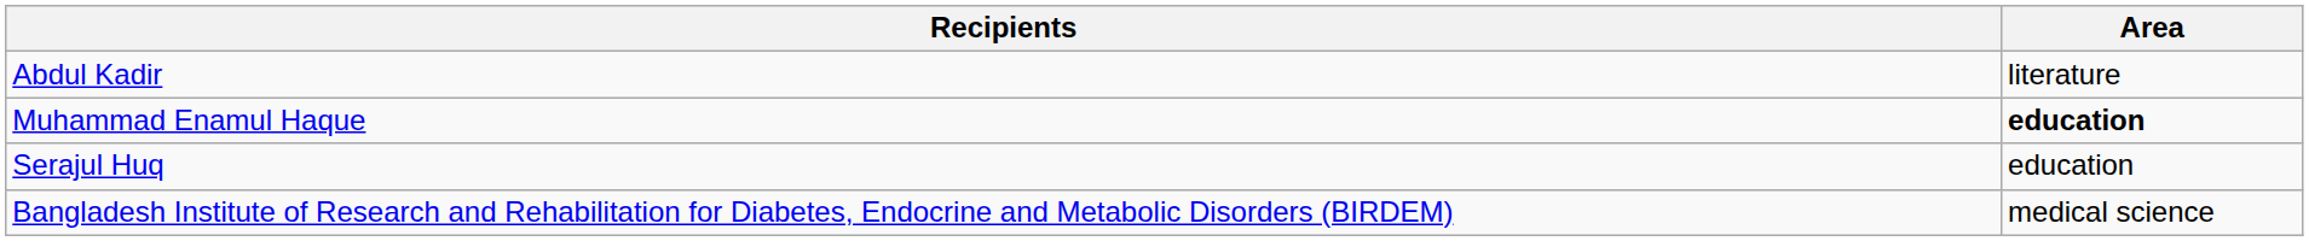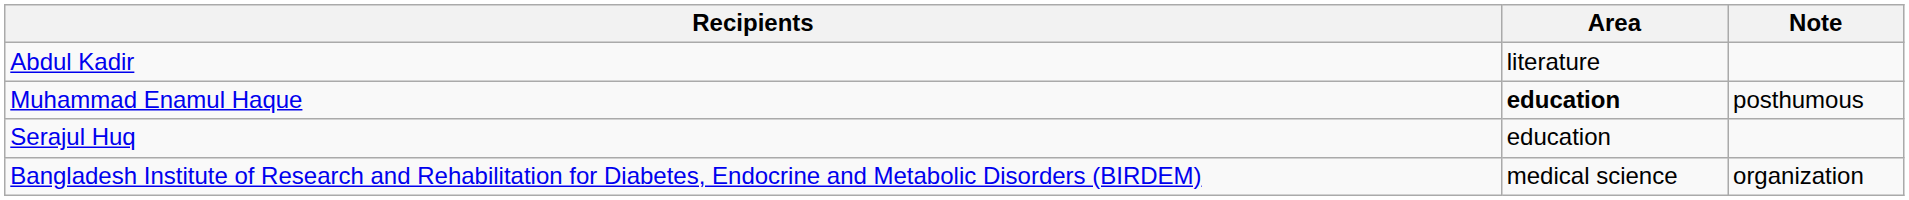 <table class="wikitable" style="width:80%;">
 <tr>
 <th>Recipients</th>
 <th>Area</th>
+<th>Note</th>
 </tr>
 <tr>
 <td><a href='#'>Abdul Kadir</a></td>
 <td>literature</td>
+<td></td>
 </tr>
 <tr>
 <td><a href='#'>Muhammad Enamul Haque</a></td>
 <td><strong>education</strong></td>
+<td>posthumous</td>
 </tr>
 <tr>
 <td><a href='#'>Serajul Huq</a></td>
 <td>education</td>
+<td></td>
 </tr>
 <tr>
 <td><a href='#'>Bangladesh Institute of Research and Rehabilitation for Diabetes, Endocrine and Metabolic Disorders (BIRDEM)</a></td>
 <td>medical science</td>
+<td>organization</td>
 </tr>
 </table>
